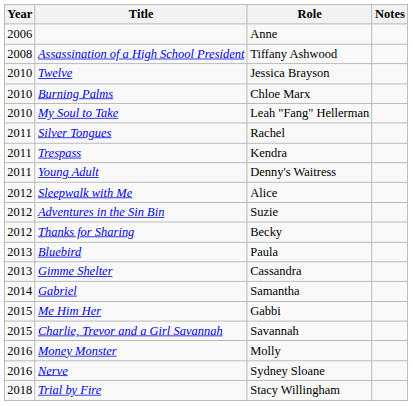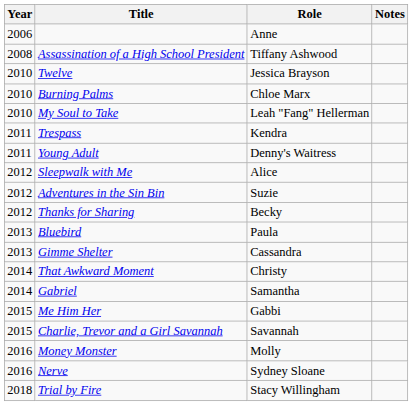 <table class="wikitable sortable">
 <tr>
 <th>Year</th>
 <th>Title</th>
 <th>Role</th>
 <th class="unsortable">Notes</th>
 </tr>
 <tr>
 <td>2006</td>
 <td><em></em></td>
 <td>Anne</td>
 <td></td>
 </tr>
 <tr>
 <td>2008</td>
 <td><em><a href='#'>Assassination of a High School President</a></em></td>
 <td>Tiffany Ashwood</td>
 <td></td>
 </tr>
 <tr>
 <td>2010</td>
 <td><em><a href='#'>Twelve</a></em></td>
 <td>Jessica Brayson</td>
 <td></td>
 </tr>
 <tr>
 <td>2010</td>
 <td><em><a href='#'>Burning Palms</a></em></td>
 <td>Chloe Marx</td>
 <td></td>
 </tr>
 <tr>
 <td>2010</td>
 <td><em><a href='#'>My Soul to Take</a></em></td>
 <td>Leah "Fang" Hellerman</td>
-<td></td>
-</tr>
-<tr>
-<td>2011</td>
-<td><em><a href='#'>Silver Tongues</a></em></td>
-<td>Rachel</td>
 <td></td>
 </tr>
 <tr>
 <td>2011</td>
 <td><em><a href='#'>Trespass</a></em></td>
 <td>Kendra</td>
 <td></td>
 </tr>
 <tr>
 <td>2011</td>
 <td><em><a href='#'>Young Adult</a></em></td>
 <td>Denny's Waitress</td>
 <td></td>
 </tr>
 <tr>
 <td>2012</td>
 <td><em><a href='#'>Sleepwalk with Me</a></em></td>
 <td>Alice</td>
 <td></td>
 </tr>
 <tr>
 <td>2012</td>
 <td><em><a href='#'>Adventures in the Sin Bin</a></em></td>
 <td>Suzie</td>
 <td></td>
 </tr>
 <tr>
 <td>2012</td>
 <td><em><a href='#'>Thanks for Sharing</a></em></td>
 <td>Becky</td>
 <td></td>
 </tr>
 <tr>
 <td>2013</td>
 <td><em><a href='#'>Bluebird</a></em></td>
 <td>Paula</td>
 <td></td>
 </tr>
 <tr>
 <td>2013</td>
 <td><em><a href='#'>Gimme Shelter</a></em></td>
 <td>Cassandra</td>
 <td></td>
 </tr>
 <tr>
 <td>2014</td>
+<td><em><a href='#'>That Awkward Moment</a></em></td>
+<td>Christy</td>
+<td></td>
+</tr>
+<tr>
+<td>2014</td>
 <td><em><a href='#'>Gabriel</a></em></td>
 <td>Samantha</td>
 <td></td>
 </tr>
 <tr>
 <td>2015</td>
 <td><em><a href='#'>Me Him Her</a></em></td>
 <td>Gabbi</td>
 <td></td>
 </tr>
 <tr>
 <td>2015</td>
 <td><em><a href='#'>Charlie, Trevor and a Girl Savannah</a></em></td>
 <td>Savannah</td>
 <td></td>
 </tr>
 <tr>
 <td>2016</td>
 <td><em><a href='#'>Money Monster</a></em></td>
 <td>Molly</td>
 <td></td>
 </tr>
 <tr>
 <td>2016</td>
 <td><em><a href='#'>Nerve</a></em></td>
 <td>Sydney Sloane</td>
 <td></td>
 </tr>
 <tr>
 <td>2018</td>
 <td><em><a href='#'>Trial by Fire</a></em></td>
 <td>Stacy Willingham</td>
 <td></td>
 </tr>
 </table>
